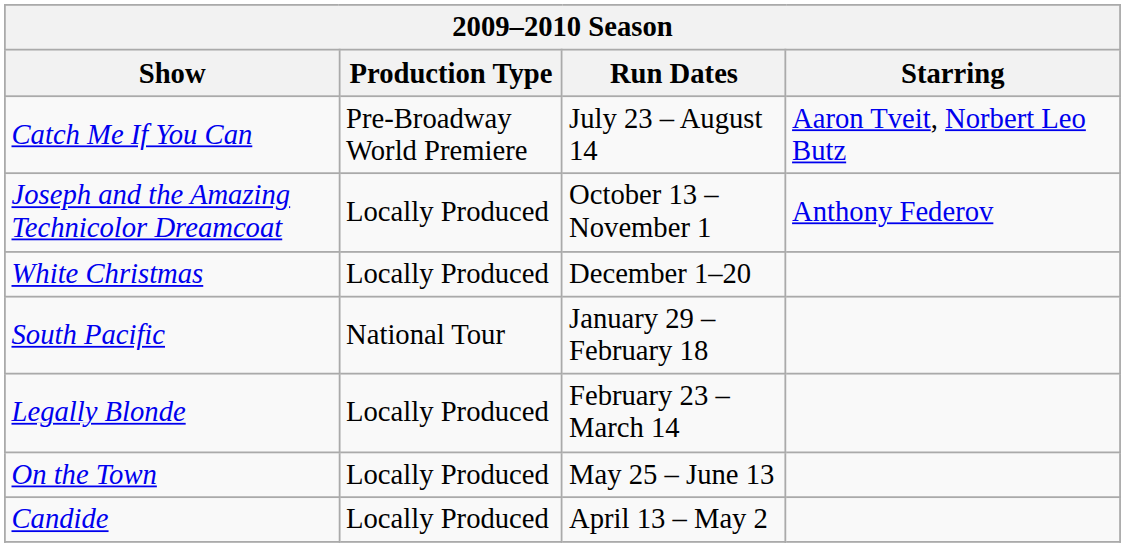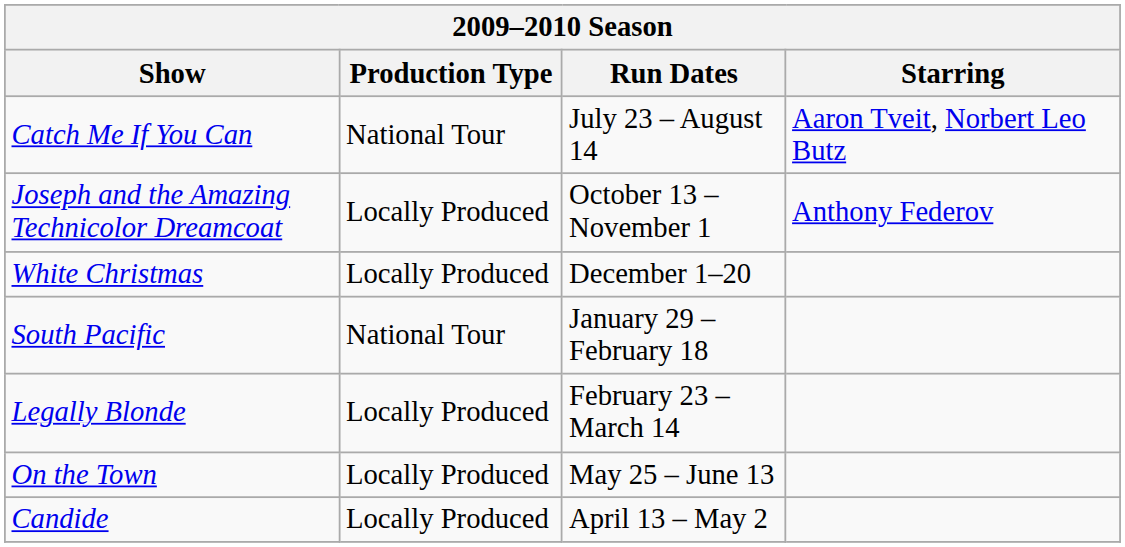 <table class="wikitable collapsible autocollapse" width="100%">
 <tr>
 <th colspan="4">2009–2010 Season</th>
 </tr>
 <tr>
 <th width=30%>Show</th>
 <th width=20%>Production Type</th>
 <th width=20%>Run Dates</th>
 <th width=30%>Starring</th>
 </tr>
 <tr>
 <td><em><a href='#'>Catch Me If You Can</a></em></td>
-<td>Pre-Broadway World Premiere</td>
+<td>National Tour</td>
 <td>July 23 – August 14</td>
 <td><a href='#'>Aaron Tveit</a>, <a href='#'>Norbert Leo Butz</a></td>
 </tr>
 <tr>
 <td><em><a href='#'>Joseph and the Amazing Technicolor Dreamcoat</a></em></td>
 <td>Locally Produced</td>
 <td>October 13 – November 1</td>
 <td><a href='#'>Anthony Federov</a></td>
 </tr>
 <tr>
 <td><em><a href='#'>White Christmas</a></em></td>
 <td>Locally Produced</td>
 <td>December 1–20</td>
 <td></td>
 </tr>
 <tr>
 <td><em><a href='#'>South Pacific</a></em></td>
 <td>National Tour</td>
 <td>January 29 – February 18</td>
 <td></td>
 </tr>
 <tr>
 <td><em><a href='#'>Legally Blonde</a></em></td>
 <td>Locally Produced</td>
 <td>February 23 – March 14</td>
 <td></td>
 </tr>
 <tr>
 <td><em><a href='#'>On the Town</a></em></td>
 <td>Locally Produced</td>
 <td>May 25 – June 13</td>
 <td></td>
 </tr>
 <tr>
 <td><em><a href='#'>Candide</a></em></td>
 <td>Locally Produced</td>
 <td>April 13 – May 2</td>
 <td></td>
 </tr>
 </table>
